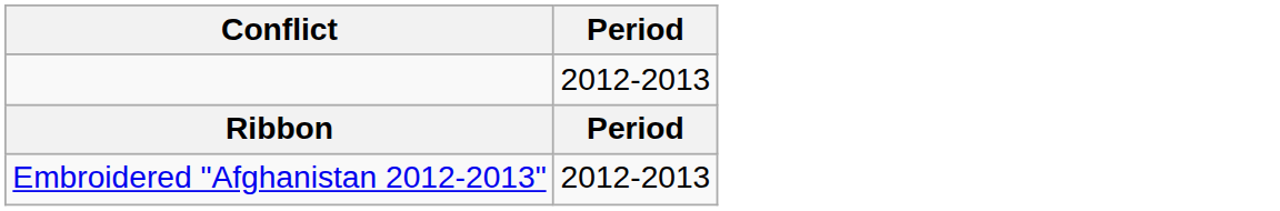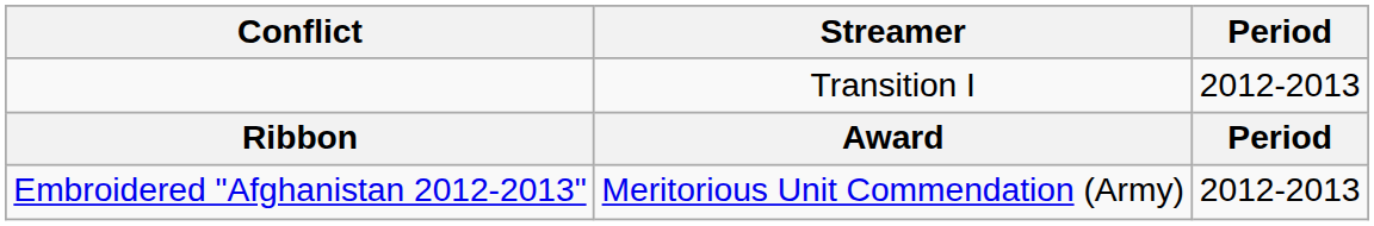 <table class=wikitable>
 <tr style="background:#efefef;">
 <th>Conflict</th>
+<th>Streamer</th>
 <th>Period</th>
 </tr>
 <tr style="text-align:center;">
 <td></td>
+<td>Transition I</td>
 <td>2012-2013 </td>
 </tr>
 <tr style="background:#efefef;">
 <th>Ribbon</th>
+<th>Award</th>
 <th>Period</th>
 </tr>
 <tr style="text-align:center;">
 <td><a href='#'>Embroidered "Afghanistan 2012-2013"</a> <br> </td>
+<td><a href='#'>Meritorious Unit Commendation</a> (Army)</td>
 <td>2012-2013 </td>
 </tr>
 </table>
